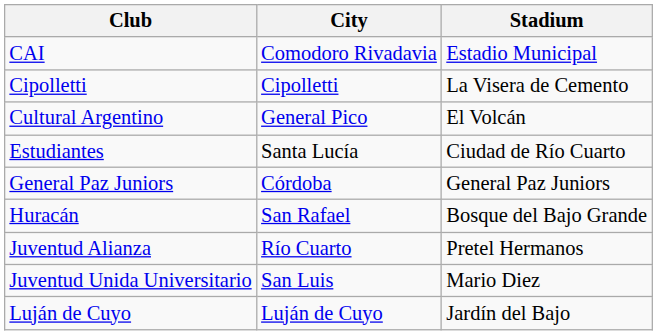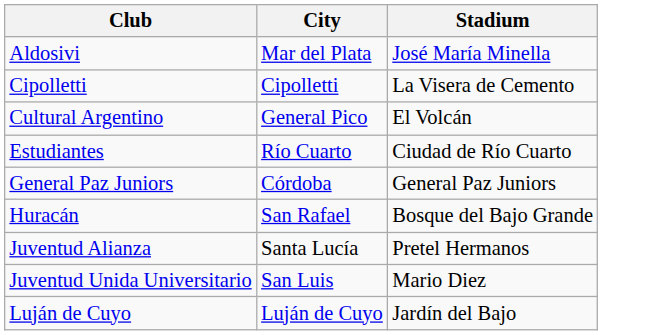 <table class="wikitable sortable">
 <tr>
 <th>Club</th>
 <th>City</th>
 <th>Stadium</th>
 </tr>
 <tr>
-<td> <a href='#'>CAI</a></td>
-<td><a href='#'>Comodoro Rivadavia</a></td>
-<td><a href='#'>Estadio Municipal</a></td>
+<td> <a href='#'>Aldosivi</a></td>
+<td><a href='#'>Mar del Plata</a></td>
+<td><a href='#'>José María Minella</a></td>
 </tr>
 <tr>
 <td> <a href='#'>Cipolletti</a></td>
 <td><a href='#'>Cipolletti</a></td>
 <td>La Visera de Cemento</td>
 </tr>
 <tr>
 <td> <a href='#'>Cultural Argentino</a></td>
 <td><a href='#'>General Pico</a></td>
 <td>El Volcán</td>
 </tr>
 <tr>
 <td> <a href='#'>Estudiantes</a></td>
-<td>Santa Lucía</td>
+<td><a href='#'>Río Cuarto</a></td>
 <td>Ciudad de Río Cuarto</td>
 </tr>
 <tr>
 <td> <a href='#'>General Paz Juniors</a></td>
 <td><a href='#'>Córdoba</a></td>
 <td>General Paz Juniors</td>
 </tr>
 <tr>
 <td> <a href='#'>Huracán</a></td>
 <td><a href='#'>San Rafael</a></td>
 <td>Bosque del Bajo Grande</td>
 </tr>
 <tr>
 <td> <a href='#'>Juventud Alianza</a></td>
-<td><a href='#'>Río Cuarto</a></td>
+<td>Santa Lucía</td>
 <td>Pretel Hermanos</td>
 </tr>
 <tr>
 <td> <a href='#'>Juventud Unida Universitario</a></td>
 <td><a href='#'>San Luis</a></td>
 <td>Mario Diez</td>
 </tr>
 <tr>
 <td> <a href='#'>Luján de Cuyo</a></td>
 <td><a href='#'>Luján de Cuyo</a></td>
 <td>Jardín del Bajo</td>
 </tr>
 </table>
